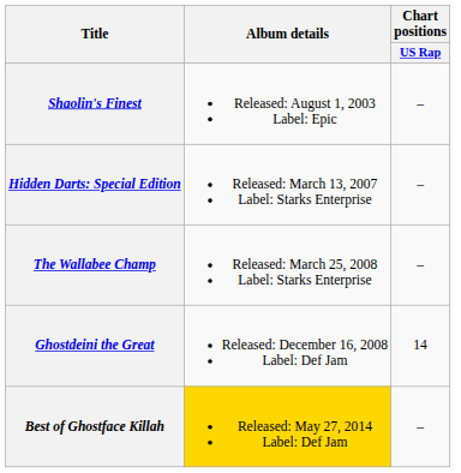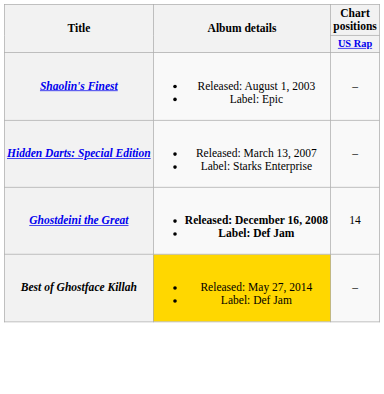 <table class="wikitable plainrowheaders" style="text-align:center">
 <tr>
 <th scope="col" rowspan="2">Title</th>
 <th scope="col" rowspan="2">Album details</th>
 <th scope="col" colspan="1">Chart positions</th>
 </tr>
 <tr>
 <th scope="col" style="width:3em;font-size:90%"><a href='#'>US Rap</a><br></th>
 </tr>
 <tr>
 <th scope="row"><em><a href='#'>Shaolin's Finest</a></em></th>
 <td><br><ul><li>Released: August 1, 2003</li><li>Label: Epic</li></ul></td>
 <td>–</td>
 </tr>
 <tr>
 <th scope="row"><em><a href='#'>Hidden Darts: Special Edition</a></em></th>
 <td><br><ul><li>Released: March 13, 2007</li><li>Label: Starks Enterprise</li></ul></td>
 <td>–</td>
 </tr>
 <tr>
-<th scope="row"><em><a href='#'>The Wallabee Champ</a></em></th>
-<td><br><ul><li>Released: March 25, 2008</li><li>Label: Starks Enterprise</li></ul></td>
-<td>–</td>
-</tr>
-<tr>
 <th scope="row"><em><a href='#'>Ghostdeini the Great</a></em></th>
-<td><br><ul><li>Released: December 16, 2008</li><li>Label: Def Jam</li></ul></td>
+<td><strong><br><ul><li>Released: December 16, 2008</li><li>Label: Def Jam</li></ul></strong></td>
 <td>14</td>
 </tr>
 <tr>
 <th scope="row"><em>Best of Ghostface Killah</em></th>
 <td style="background: gold;"><br><ul><li>Released: May 27, 2014</li><li>Label: Def Jam</li></ul></td>
 <td>–</td>
 </tr>
 </table>
